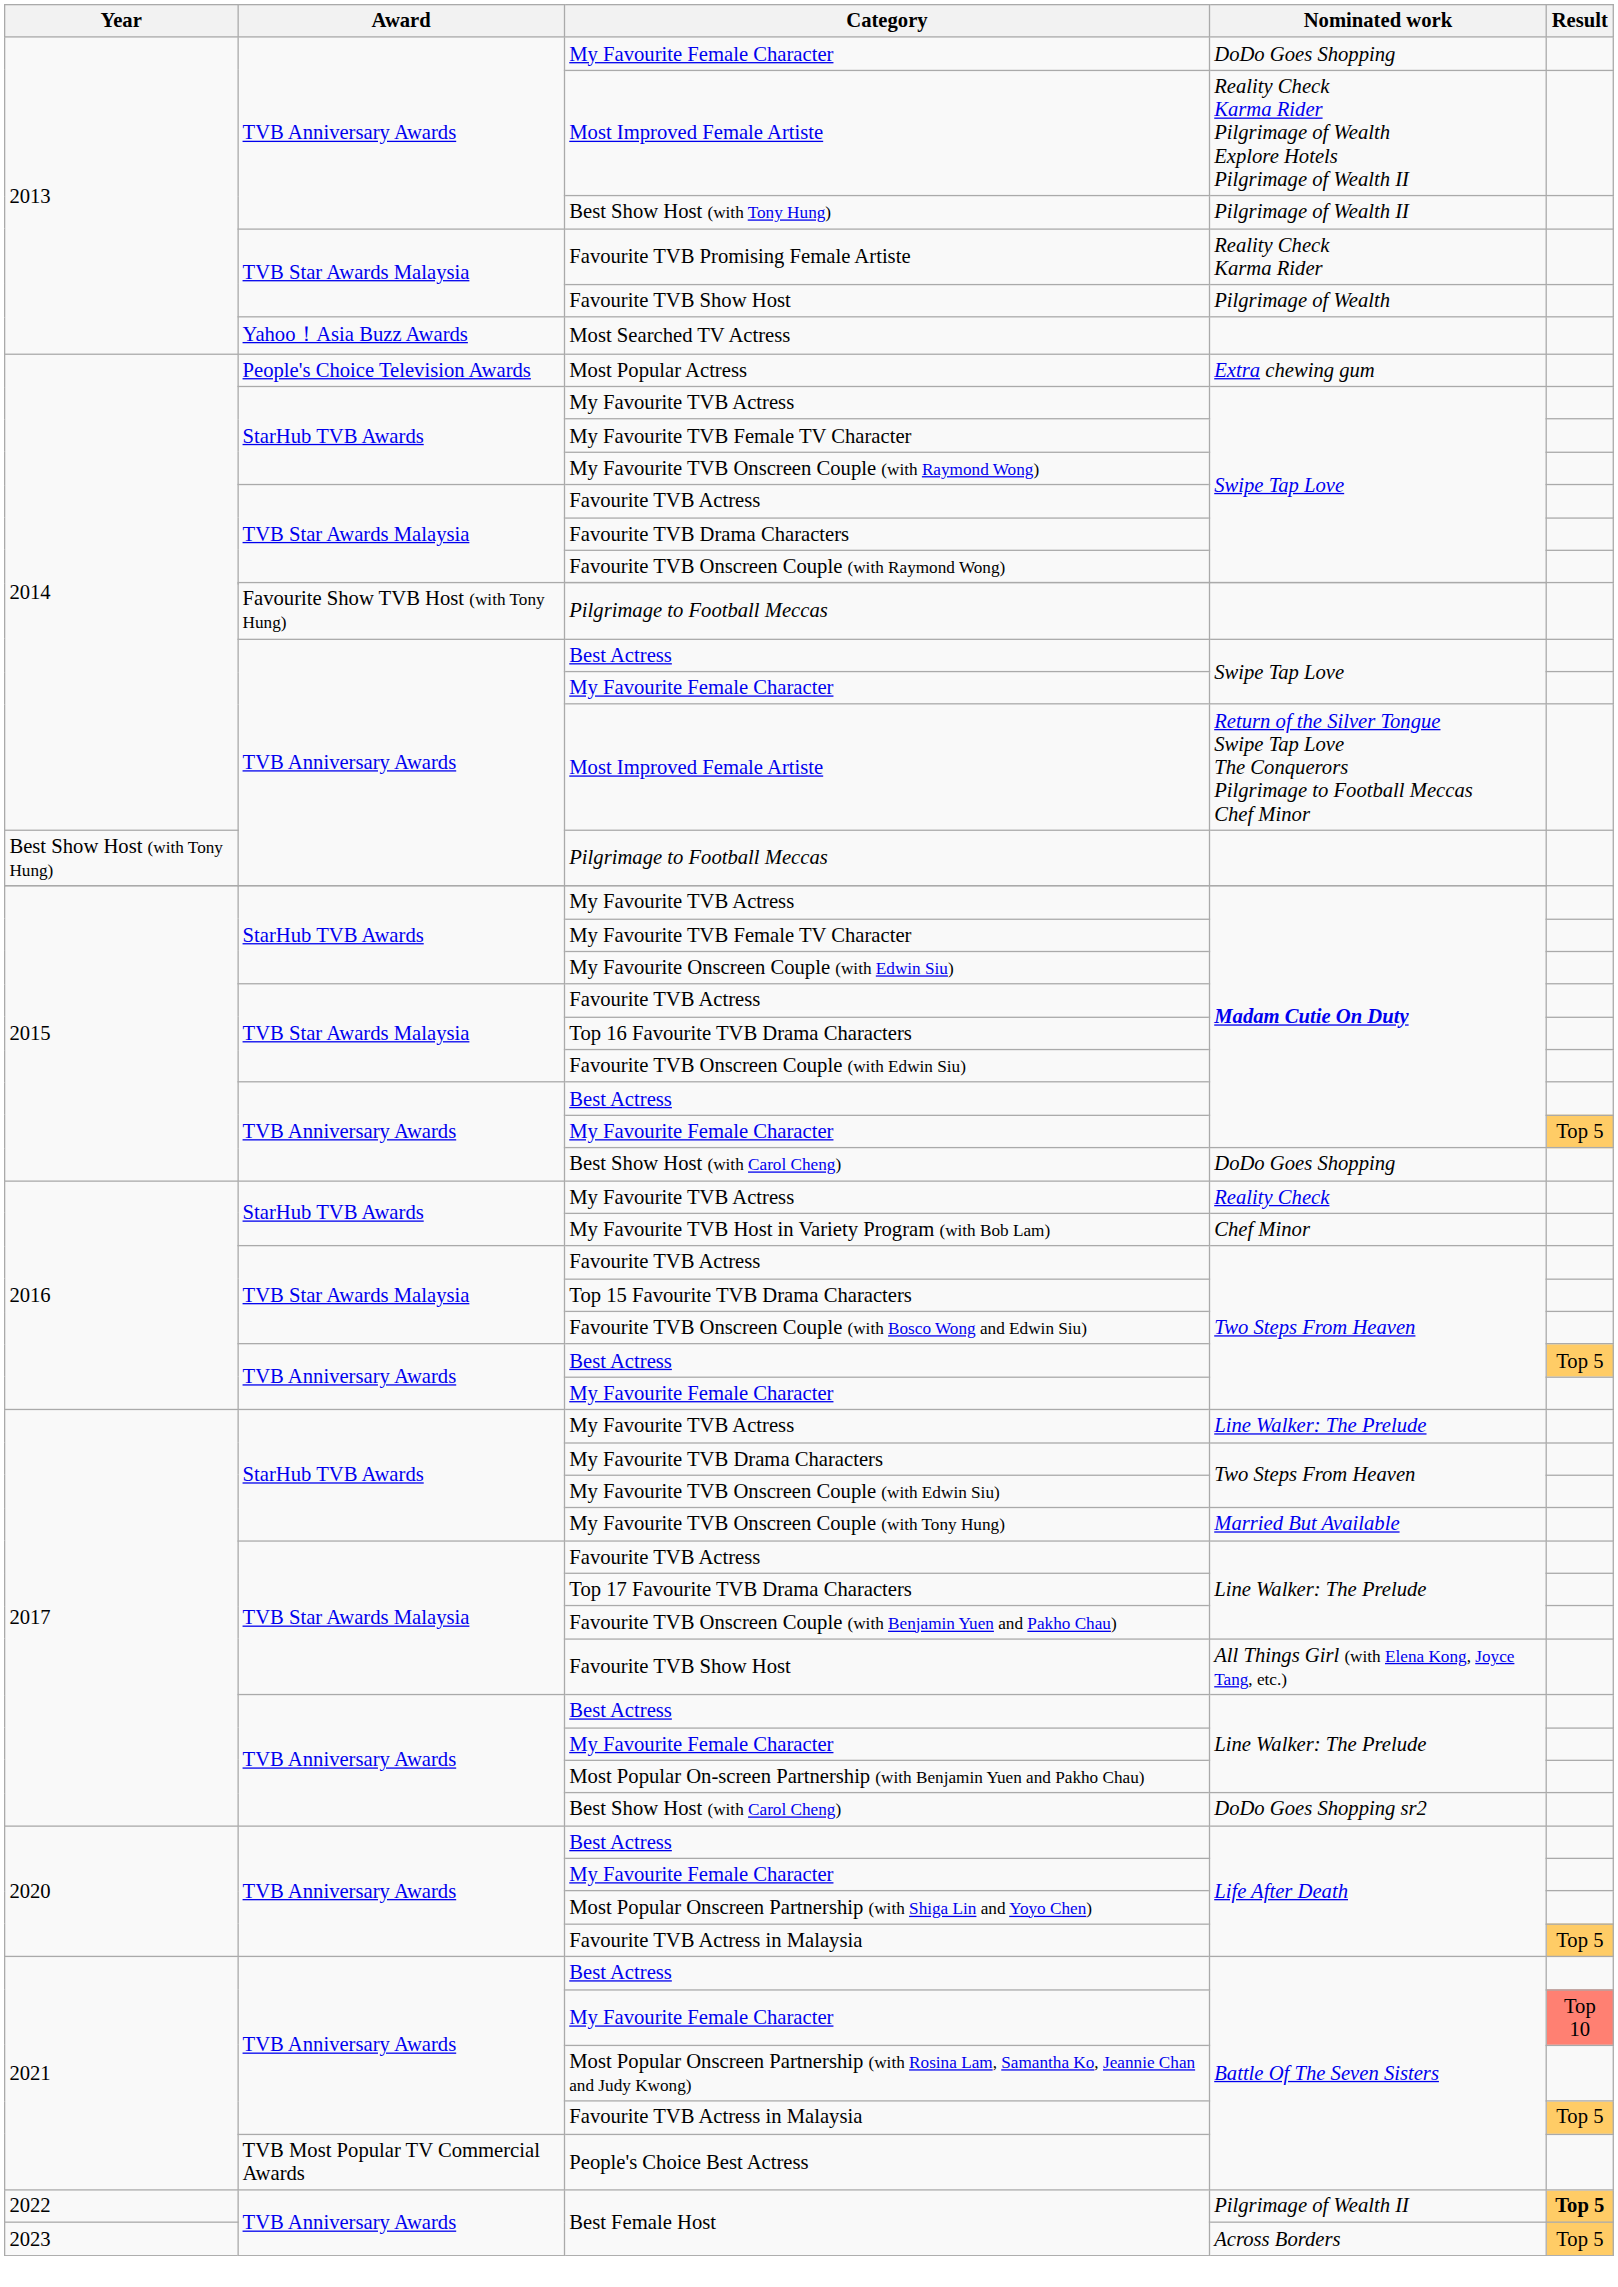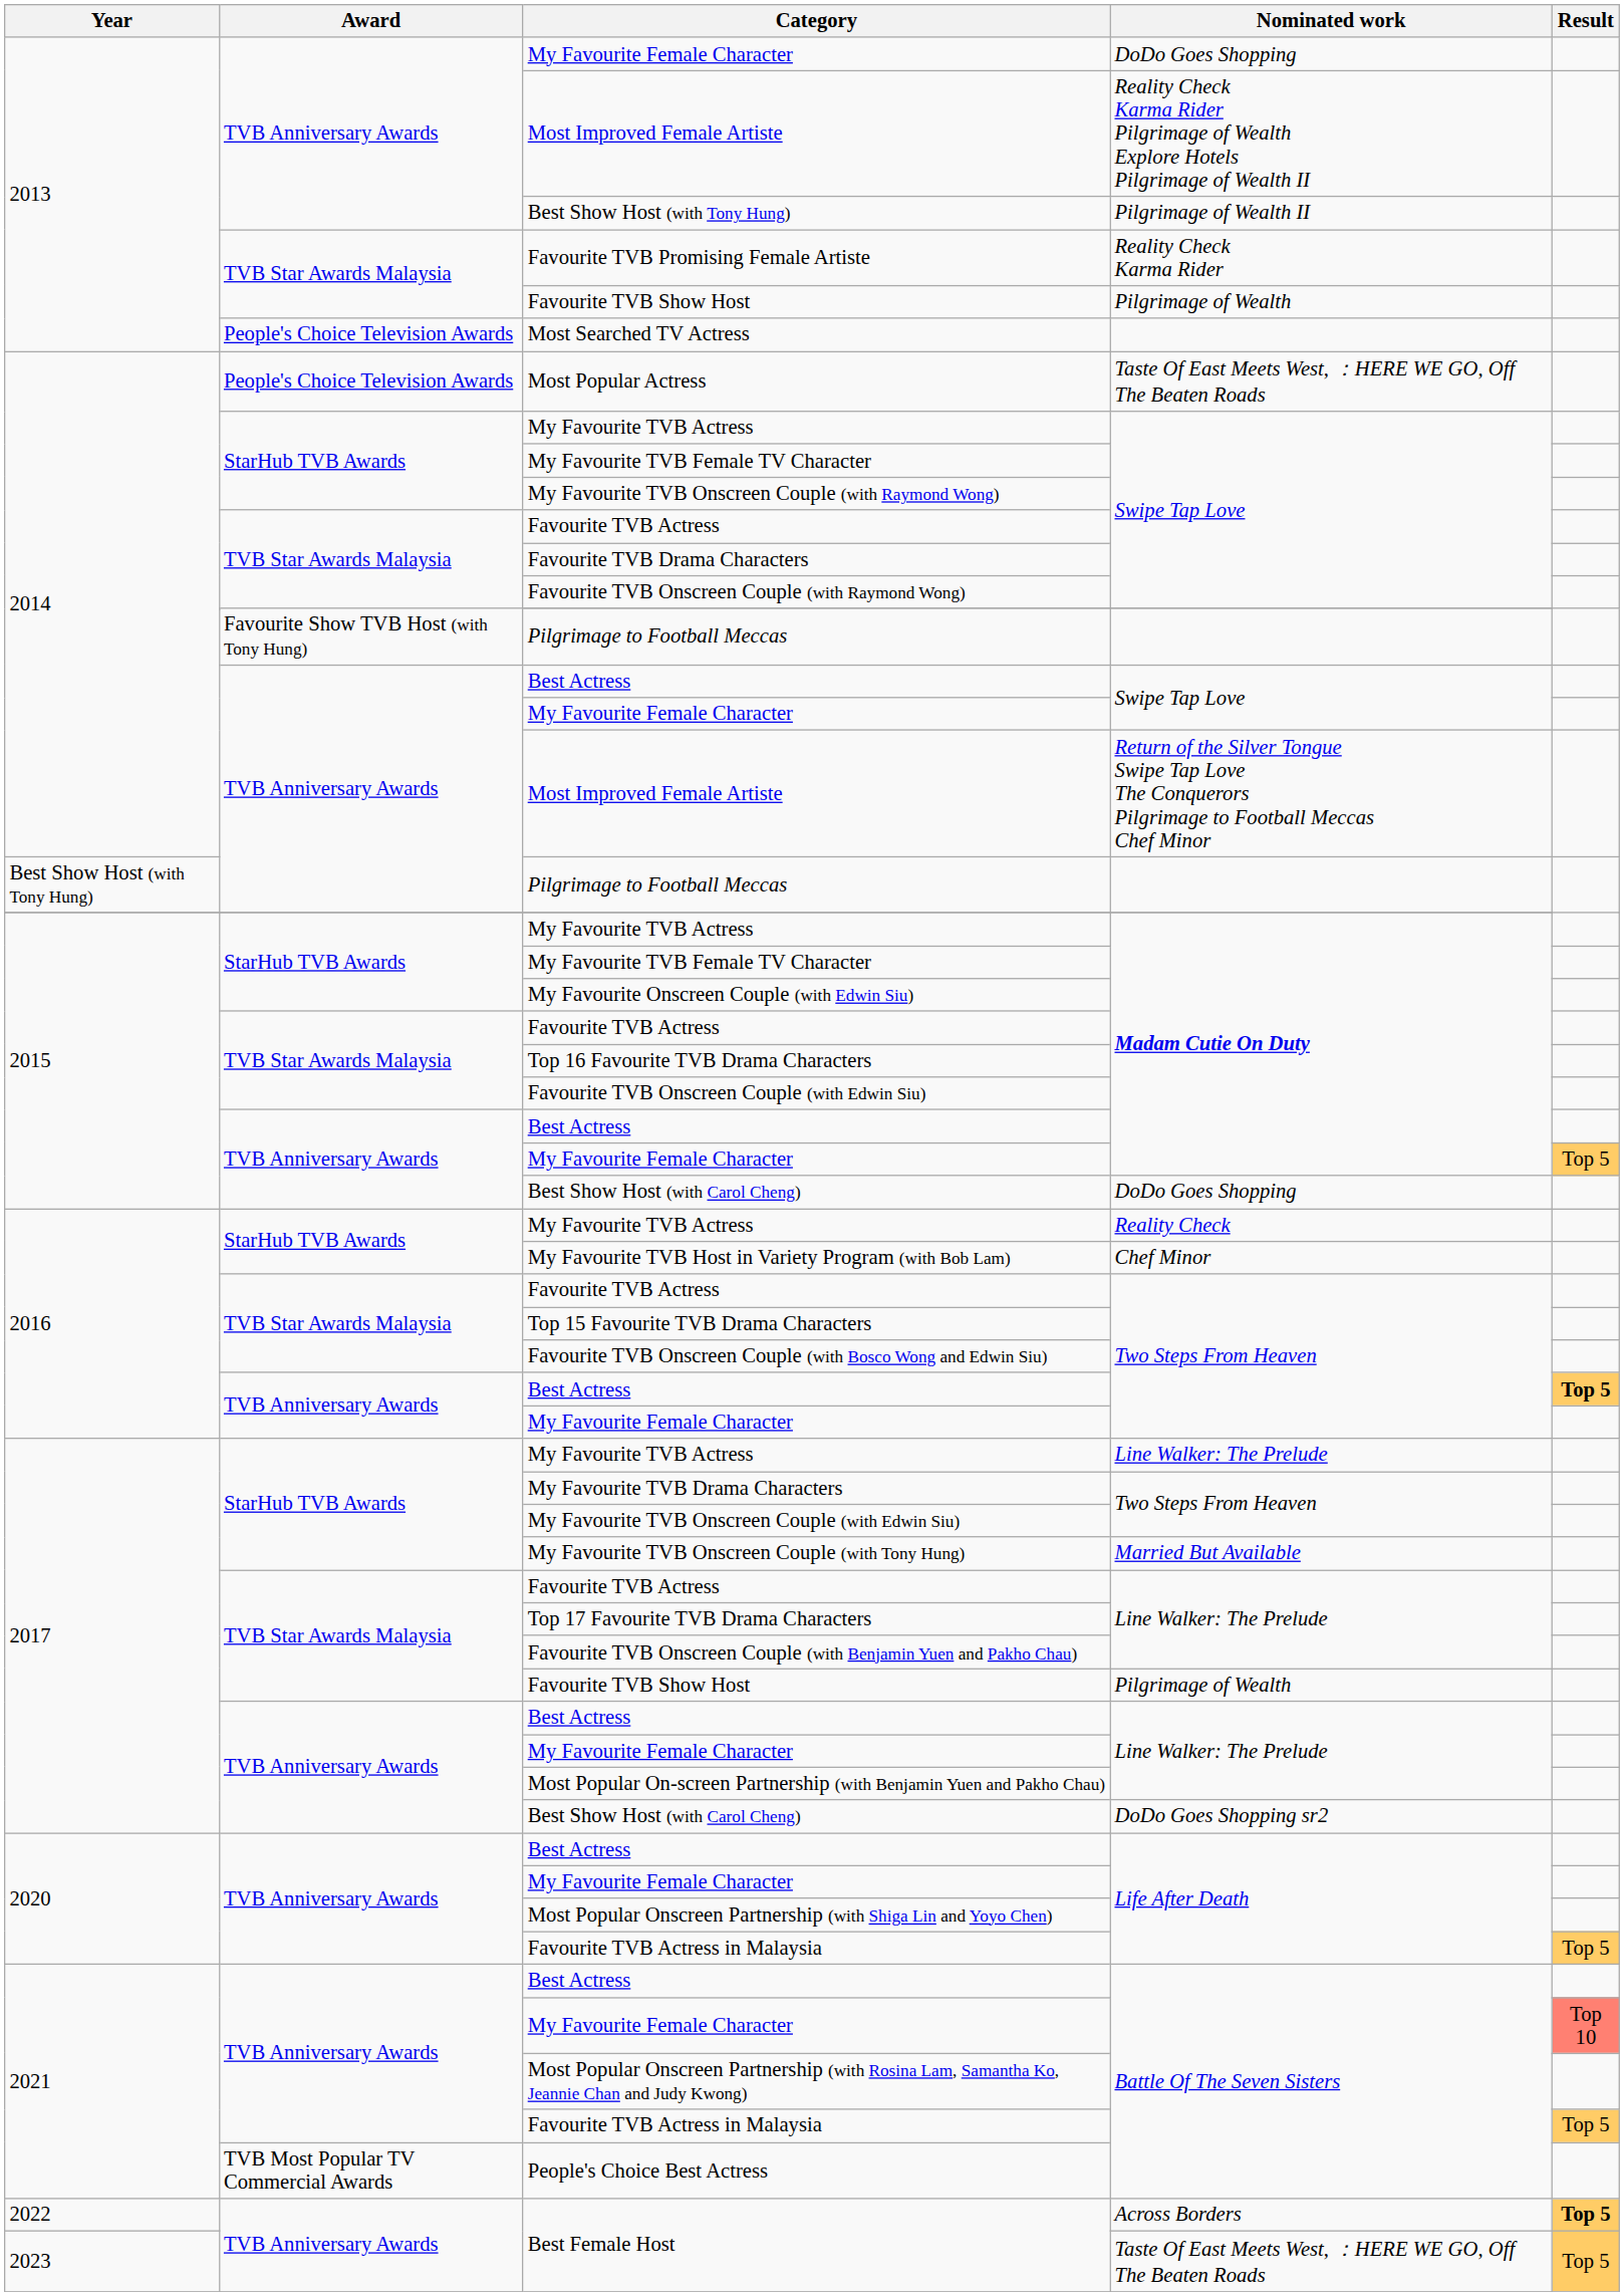 <table class="wikitable plainrowheaders sortable">
 <tr>
 <th scope="col">Year</th>
 <th scope="col">Award</th>
 <th scope="col">Category</th>
 <th scope="col">Nominated work</th>
 <th scope="col">Result</th>
 </tr>
 <tr>
 <td rowspan=6>2013</td>
 <td rowspan=3><a href='#'>TVB Anniversary Awards</a></td>
 <td><a href='#'>My Favourite Female Character</a></td>
 <td><em>DoDo Goes Shopping</em></td>
 <td></td>
 </tr>
 <tr>
 <td><a href='#'>Most Improved Female Artiste</a></td>
 <td><em>Reality Check</em><br><em><a href='#'>Karma Rider</a></em><br><em>Pilgrimage of Wealth</em><br><em>Explore Hotels</em><br><em>Pilgrimage of Wealth II</em></td>
 <td></td>
 </tr>
 <tr>
 <td>Best Show Host <small>(with <a href='#'>Tony Hung</a>)</small></td>
 <td><em>Pilgrimage of Wealth II</em></td>
 <td></td>
 </tr>
 <tr>
 <td rowspan=2><a href='#'>TVB Star Awards Malaysia</a></td>
 <td>Favourite TVB Promising Female Artiste</td>
 <td><em>Reality Check</em><br><em>Karma Rider</em></td>
 <td></td>
 </tr>
 <tr>
 <td>Favourite TVB Show Host</td>
 <td><em>Pilgrimage of Wealth</em></td>
 <td></td>
 </tr>
 <tr>
-<td><a href='#'>Yahoo！Asia Buzz Awards</a></td>
+<td><a href='#'>People's Choice Television Awards</a></td>
 <td>Most Searched TV Actress</td>
 <td></td>
 <td></td>
 </tr>
 <tr>
 <td rowspan=12>2014</td>
 <td><a href='#'>People's Choice Television Awards</a></td>
 <td>Most Popular Actress</td>
-<td><em><a href='#'>Extra</a> chewing gum</em></td>
+<td><em>Taste Of East Meets West</em>, <em>：HERE WE GO, Off The Beaten Roads</em></td>
 <td></td>
 </tr>
 <tr>
 <td rowspan=3><a href='#'>StarHub TVB Awards</a></td>
 <td>My Favourite TVB Actress</td>
 <td rowspan=6><em><a href='#'>Swipe Tap Love</a></em></td>
 <td></td>
 </tr>
 <tr>
 <td>My Favourite TVB Female TV Character</td>
 <td></td>
 </tr>
 <tr>
 <td>My Favourite TVB Onscreen Couple <small>(with <a href='#'>Raymond Wong</a>)</small></td>
 <td></td>
 </tr>
 <tr>
 <td rowspan=4><a href='#'>TVB Star Awards Malaysia</a></td>
 <td>Favourite TVB Actress</td>
 <td></td>
 </tr>
 <tr>
 <td>Favourite TVB Drama Characters</td>
 <td></td>
 </tr>
 <tr>
 <td>Favourite TVB Onscreen Couple <small>(with Raymond Wong)</small></td>
 <td></td>
 </tr>
 <tr>
 </tr>
 <tr>
 <td>Favourite Show TVB Host <small>(with Tony Hung)</small></td>
 <td><em>Pilgrimage to Football Meccas</em></td>
 <td></td>
 </tr>
 <tr>
 <td rowspan=4><a href='#'>TVB Anniversary Awards</a></td>
 <td><a href='#'>Best Actress</a></td>
 <td rowspan=2><em>Swipe Tap Love</em></td>
 <td></td>
 </tr>
 <tr>
 <td><a href='#'>My Favourite Female Character</a></td>
 <td></td>
 </tr>
 <tr>
 <td><a href='#'>Most Improved Female Artiste</a></td>
 <td><em><a href='#'>Return of the Silver Tongue</a></em><br><em>Swipe Tap Love</em><br><em>The Conquerors</em><br><em>Pilgrimage to Football Meccas</em><br><em>Chef Minor</em></td>
 <td></td>
 </tr>
 <tr>
 <td>Best Show Host <small>(with Tony Hung)</small></td>
 <td><em>Pilgrimage to Football Meccas</em></td>
 <td></td>
 </tr>
 <tr>
 </tr>
 <tr>
 <td rowspan=9>2015</td>
 <td rowspan=3><a href='#'>StarHub TVB Awards</a></td>
 <td>My Favourite TVB Actress</td>
 <td rowspan=8><strong><em><a href='#'>Madam Cutie On Duty</a></em></strong></td>
 <td></td>
 </tr>
 <tr>
 <td>My Favourite TVB Female TV Character</td>
 <td></td>
 </tr>
 <tr>
 <td>My Favourite Onscreen Couple <small>(with <a href='#'>Edwin Siu</a>)</small></td>
 <td></td>
 </tr>
 <tr>
 <td rowspan=3><a href='#'>TVB Star Awards Malaysia</a></td>
 <td>Favourite TVB Actress</td>
 <td></td>
 </tr>
 <tr>
 <td>Top 16 Favourite TVB Drama Characters</td>
 <td></td>
 </tr>
 <tr>
 <td>Favourite TVB Onscreen Couple <small>(with Edwin Siu)</small></td>
 <td></td>
 </tr>
 <tr>
 <td rowspan=3><a href='#'>TVB Anniversary Awards</a></td>
 <td><a href='#'>Best Actress</a></td>
 <td></td>
 </tr>
 <tr>
 <td><a href='#'>My Favourite Female Character</a></td>
 <td style="background-color:#ffcc66; text-align:center;">Top 5</td>
 </tr>
 <tr>
 <td>Best Show Host <small>(with <a href='#'>Carol Cheng</a>)</small></td>
 <td><em>DoDo Goes Shopping</em></td>
 <td></td>
 </tr>
 <tr>
 <td rowspan=7>2016</td>
 <td rowspan=2><a href='#'>StarHub TVB Awards</a></td>
 <td>My Favourite TVB Actress</td>
 <td><em><a href='#'>Reality Check</a></em></td>
 <td></td>
 </tr>
 <tr>
 <td>My Favourite TVB Host in Variety Program <small>(with Bob Lam)</small></td>
 <td><em>Chef Minor</em></td>
 <td></td>
 </tr>
 <tr>
 <td rowspan=3><a href='#'>TVB Star Awards Malaysia</a></td>
 <td>Favourite TVB Actress</td>
 <td rowspan=5><em><a href='#'>Two Steps From Heaven</a></em></td>
 <td></td>
 </tr>
 <tr>
 <td>Top 15 Favourite TVB Drama Characters</td>
 <td></td>
 </tr>
 <tr>
 <td>Favourite TVB Onscreen Couple <small>(with <a href='#'>Bosco Wong</a> and Edwin Siu)</small></td>
 <td></td>
 </tr>
 <tr>
 <td rowspan=2><a href='#'>TVB Anniversary Awards</a></td>
 <td><a href='#'>Best Actress</a></td>
-<td style="background-color:#ffcc66; text-align:center;">Top 5</td>
+<td style="background-color:#ffcc66; text-align:center;"><strong>Top 5</strong></td>
 </tr>
 <tr>
 <td><a href='#'>My Favourite Female Character</a></td>
 <td></td>
 </tr>
 <tr>
 <td rowspan=12>2017</td>
 <td rowspan=4><a href='#'>StarHub TVB Awards</a></td>
 <td>My Favourite TVB Actress</td>
 <td><em><a href='#'>Line Walker: The Prelude</a></em></td>
 <td></td>
 </tr>
 <tr>
 <td>My Favourite TVB Drama Characters</td>
 <td rowspan=2><em>Two Steps From Heaven</em></td>
 <td></td>
 </tr>
 <tr>
 <td>My Favourite TVB Onscreen Couple <small>(with Edwin Siu)</small></td>
 <td></td>
 </tr>
 <tr>
 <td>My Favourite TVB Onscreen Couple <small>(with Tony Hung)</small></td>
 <td><em><a href='#'>Married But Available</a></em></td>
 <td></td>
 </tr>
 <tr>
 <td rowspan=4><a href='#'>TVB Star Awards Malaysia</a></td>
 <td>Favourite TVB Actress</td>
 <td rowspan=3><em>Line Walker: The Prelude</em></td>
 <td></td>
 </tr>
 <tr>
 <td>Top 17 Favourite TVB Drama Characters</td>
 <td></td>
 </tr>
 <tr>
 <td>Favourite TVB Onscreen Couple <small>(with <a href='#'>Benjamin Yuen</a> and <a href='#'>Pakho Chau</a>)</small></td>
 <td></td>
 </tr>
 <tr>
 <td>Favourite TVB Show Host</td>
-<td><em>All Things Girl</em> <small>(with <a href='#'>Elena Kong</a>, <a href='#'>Joyce Tang</a>, etc.)</small></td>
+<td><em>Pilgrimage of Wealth</em></td>
 <td></td>
 </tr>
 <tr>
 <td rowspan=4><a href='#'>TVB Anniversary Awards</a></td>
 <td><a href='#'>Best Actress</a></td>
 <td rowspan=3><em>Line Walker: The Prelude</em></td>
 <td></td>
 </tr>
 <tr>
 <td><a href='#'>My Favourite Female Character</a></td>
 <td></td>
 </tr>
 <tr>
 <td>Most Popular On-screen Partnership <small>(with Benjamin Yuen and Pakho Chau)</small></td>
 <td></td>
 </tr>
 <tr>
 <td>Best Show Host <small>(with <a href='#'>Carol Cheng</a>)</small></td>
 <td><em>DoDo Goes Shopping sr2</em></td>
 <td></td>
 </tr>
 <tr>
 <td rowspan=4>2020</td>
 <td rowspan=4><a href='#'>TVB Anniversary Awards</a></td>
 <td><a href='#'>Best Actress</a></td>
 <td rowspan=4><em><a href='#'>Life After Death</a></em></td>
 <td></td>
 </tr>
 <tr>
 <td><a href='#'>My Favourite Female Character</a></td>
 <td></td>
 </tr>
 <tr>
 <td>Most Popular Onscreen Partnership <small>(with <a href='#'>Shiga Lin</a> and <a href='#'>Yoyo Chen</a>)</small></td>
 <td></td>
 </tr>
 <tr>
 <td>Favourite TVB Actress in Malaysia</td>
 <td style="background-color:#ffcc66; text-align:center;">Top 5</td>
 </tr>
 <tr>
 <td rowspan=5>2021</td>
 <td rowspan=4><a href='#'>TVB Anniversary Awards</a></td>
 <td><a href='#'>Best Actress</a></td>
 <td rowspan=5><em><a href='#'>Battle Of The Seven Sisters</a></em></td>
 <td></td>
 </tr>
 <tr>
 <td><a href='#'>My Favourite Female Character</a></td>
 <td style="background-color:#ff8072; text-align:center;">Top 10</td>
 </tr>
 <tr>
 <td>Most Popular Onscreen Partnership <small>(with <a href='#'>Rosina Lam</a>, <a href='#'>Samantha Ko</a>, <a href='#'>Jeannie Chan</a> and Judy Kwong)</small></td>
 <td></td>
 </tr>
 <tr>
 <td>Favourite TVB Actress in Malaysia</td>
 <td style="background-color:#ffcc66; text-align:center;">Top 5</td>
 </tr>
 <tr>
 <td>TVB Most Popular TV Commercial Awards</td>
 <td>People's Choice Best Actress</td>
 <td></td>
 </tr>
 <tr>
 <td>2022</td>
 <td rowspan=2><a href='#'>TVB Anniversary Awards</a></td>
 <td rowspan=2>Best Female Host</td>
-<td><em>Pilgrimage of Wealth II</em></td>
+<td><em>Across Borders</em></td>
 <td style="background-color:#ffcc66; text-align:center;"><strong>Top 5</strong></td>
 </tr>
 <tr>
 <td>2023</td>
-<td><em>Across Borders</em></td>
+<td><em>Taste Of East Meets West</em>, <em>：HERE WE GO, Off The Beaten Roads</em></td>
 <td style="background-color:#ffcc66; text-align:center;">Top 5</td>
 </tr>
 </table>
